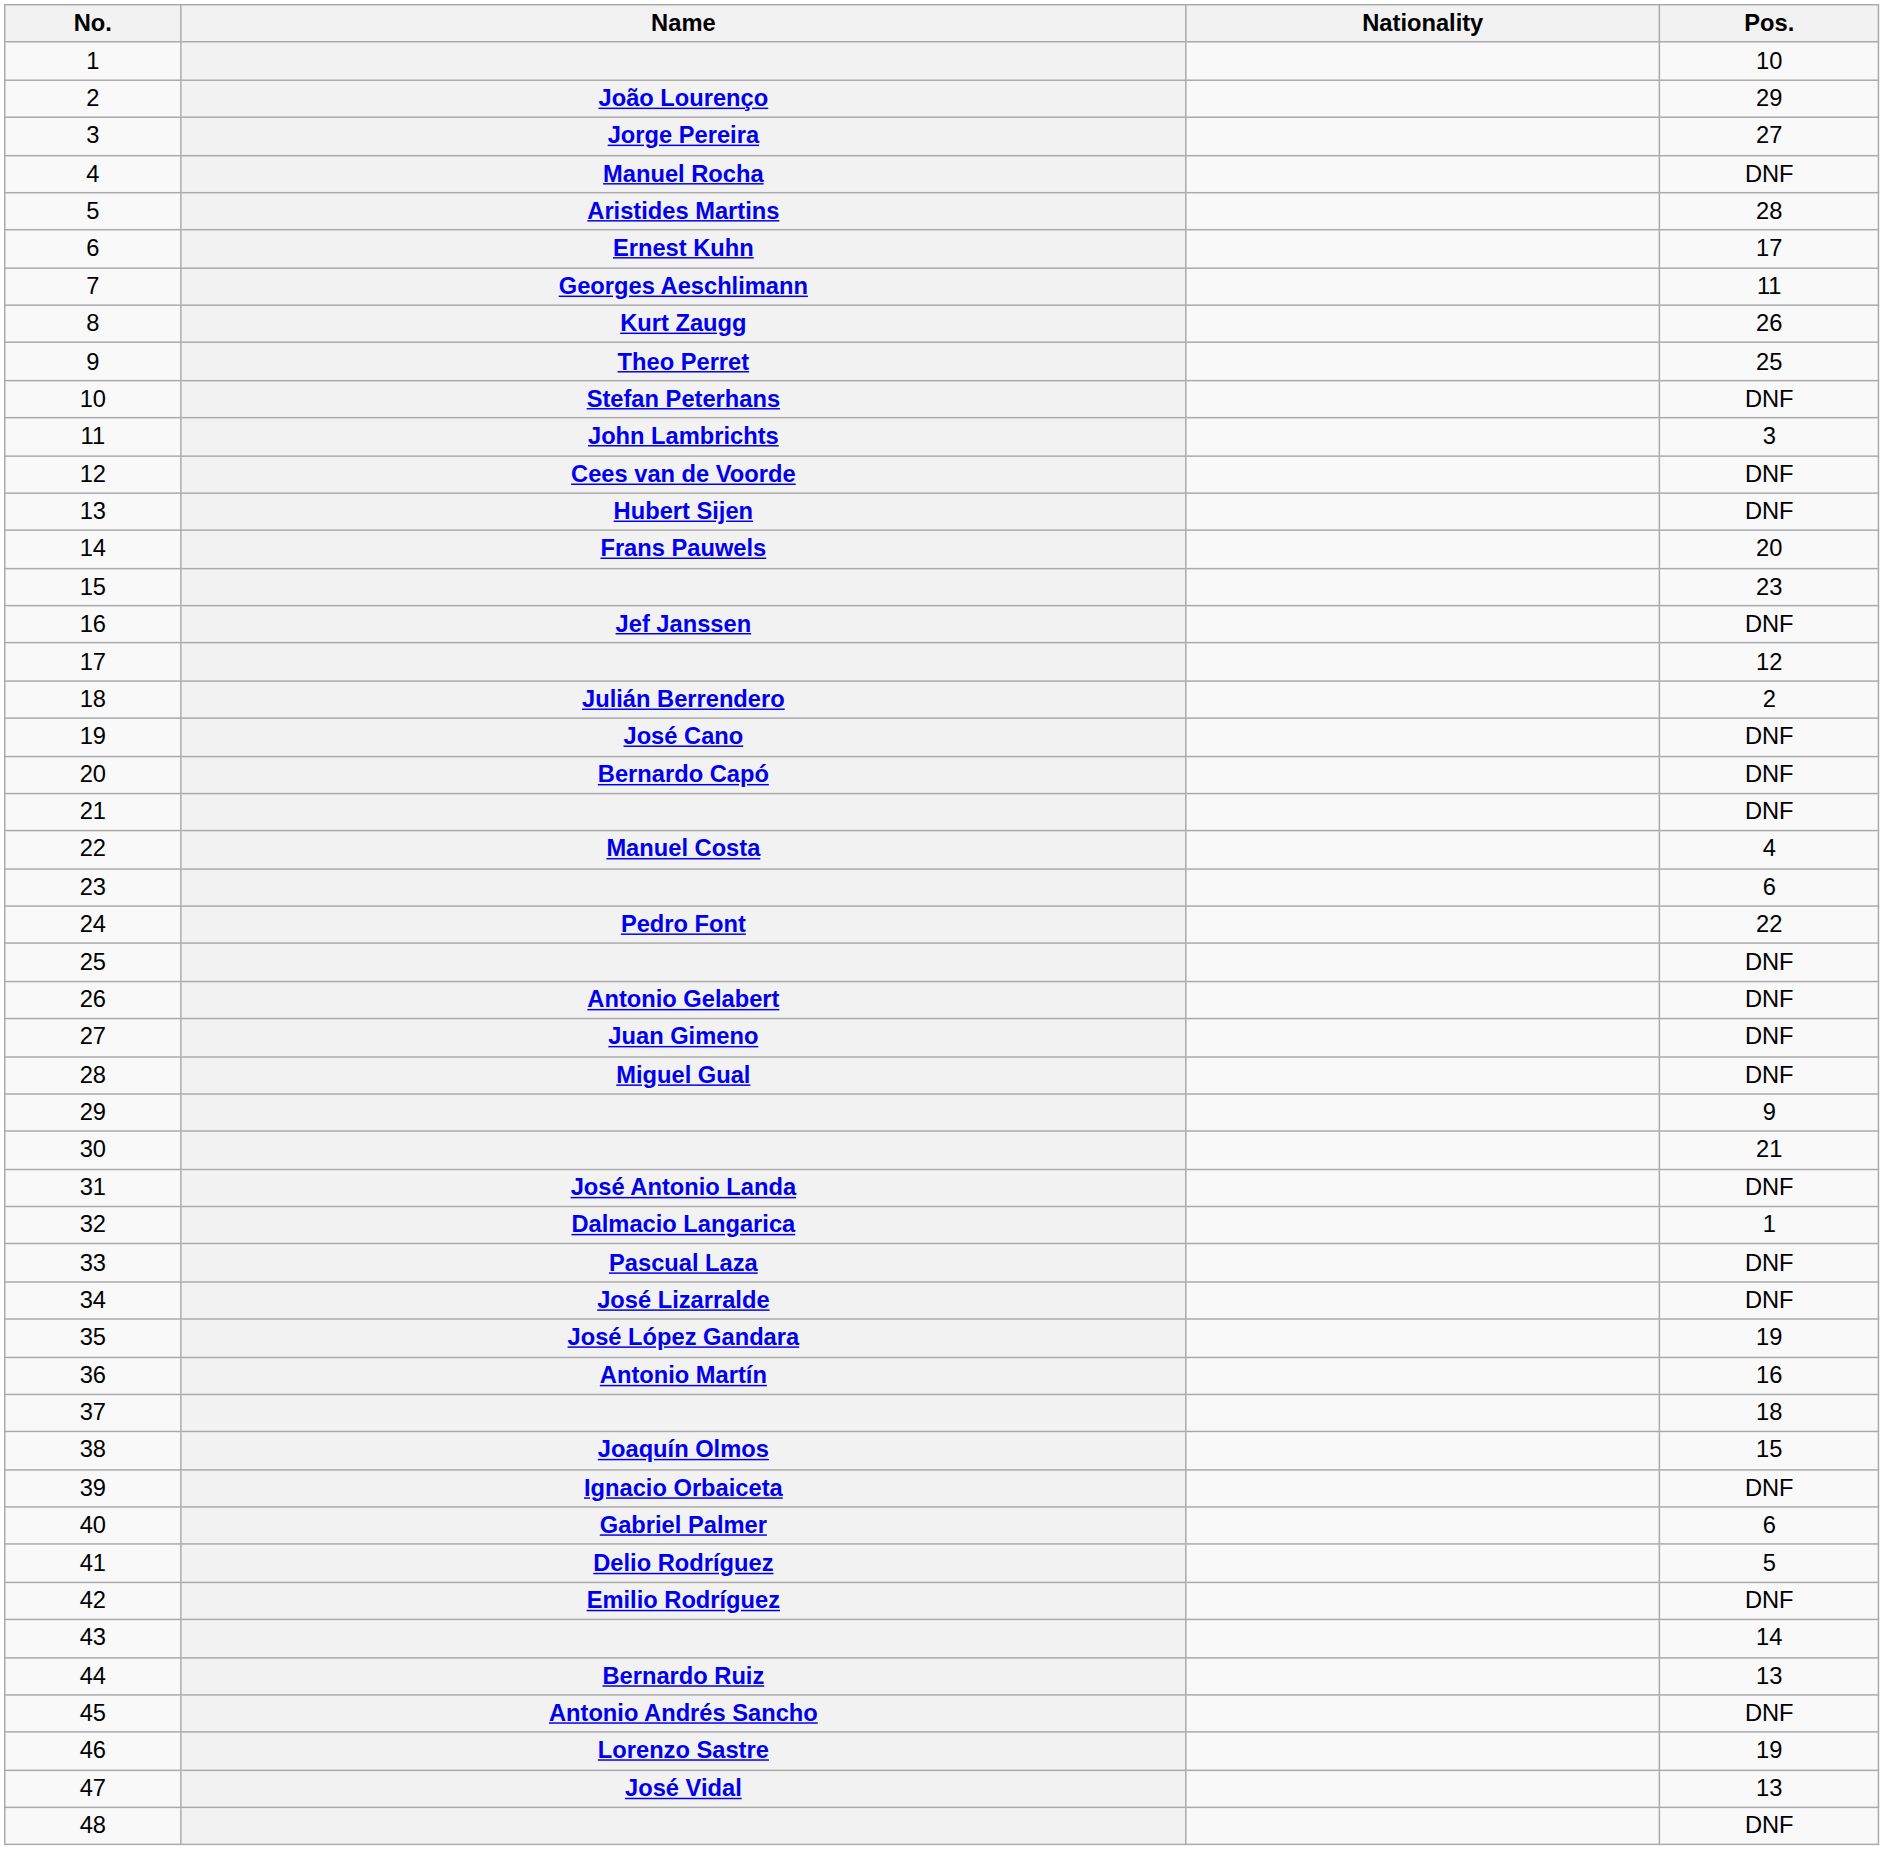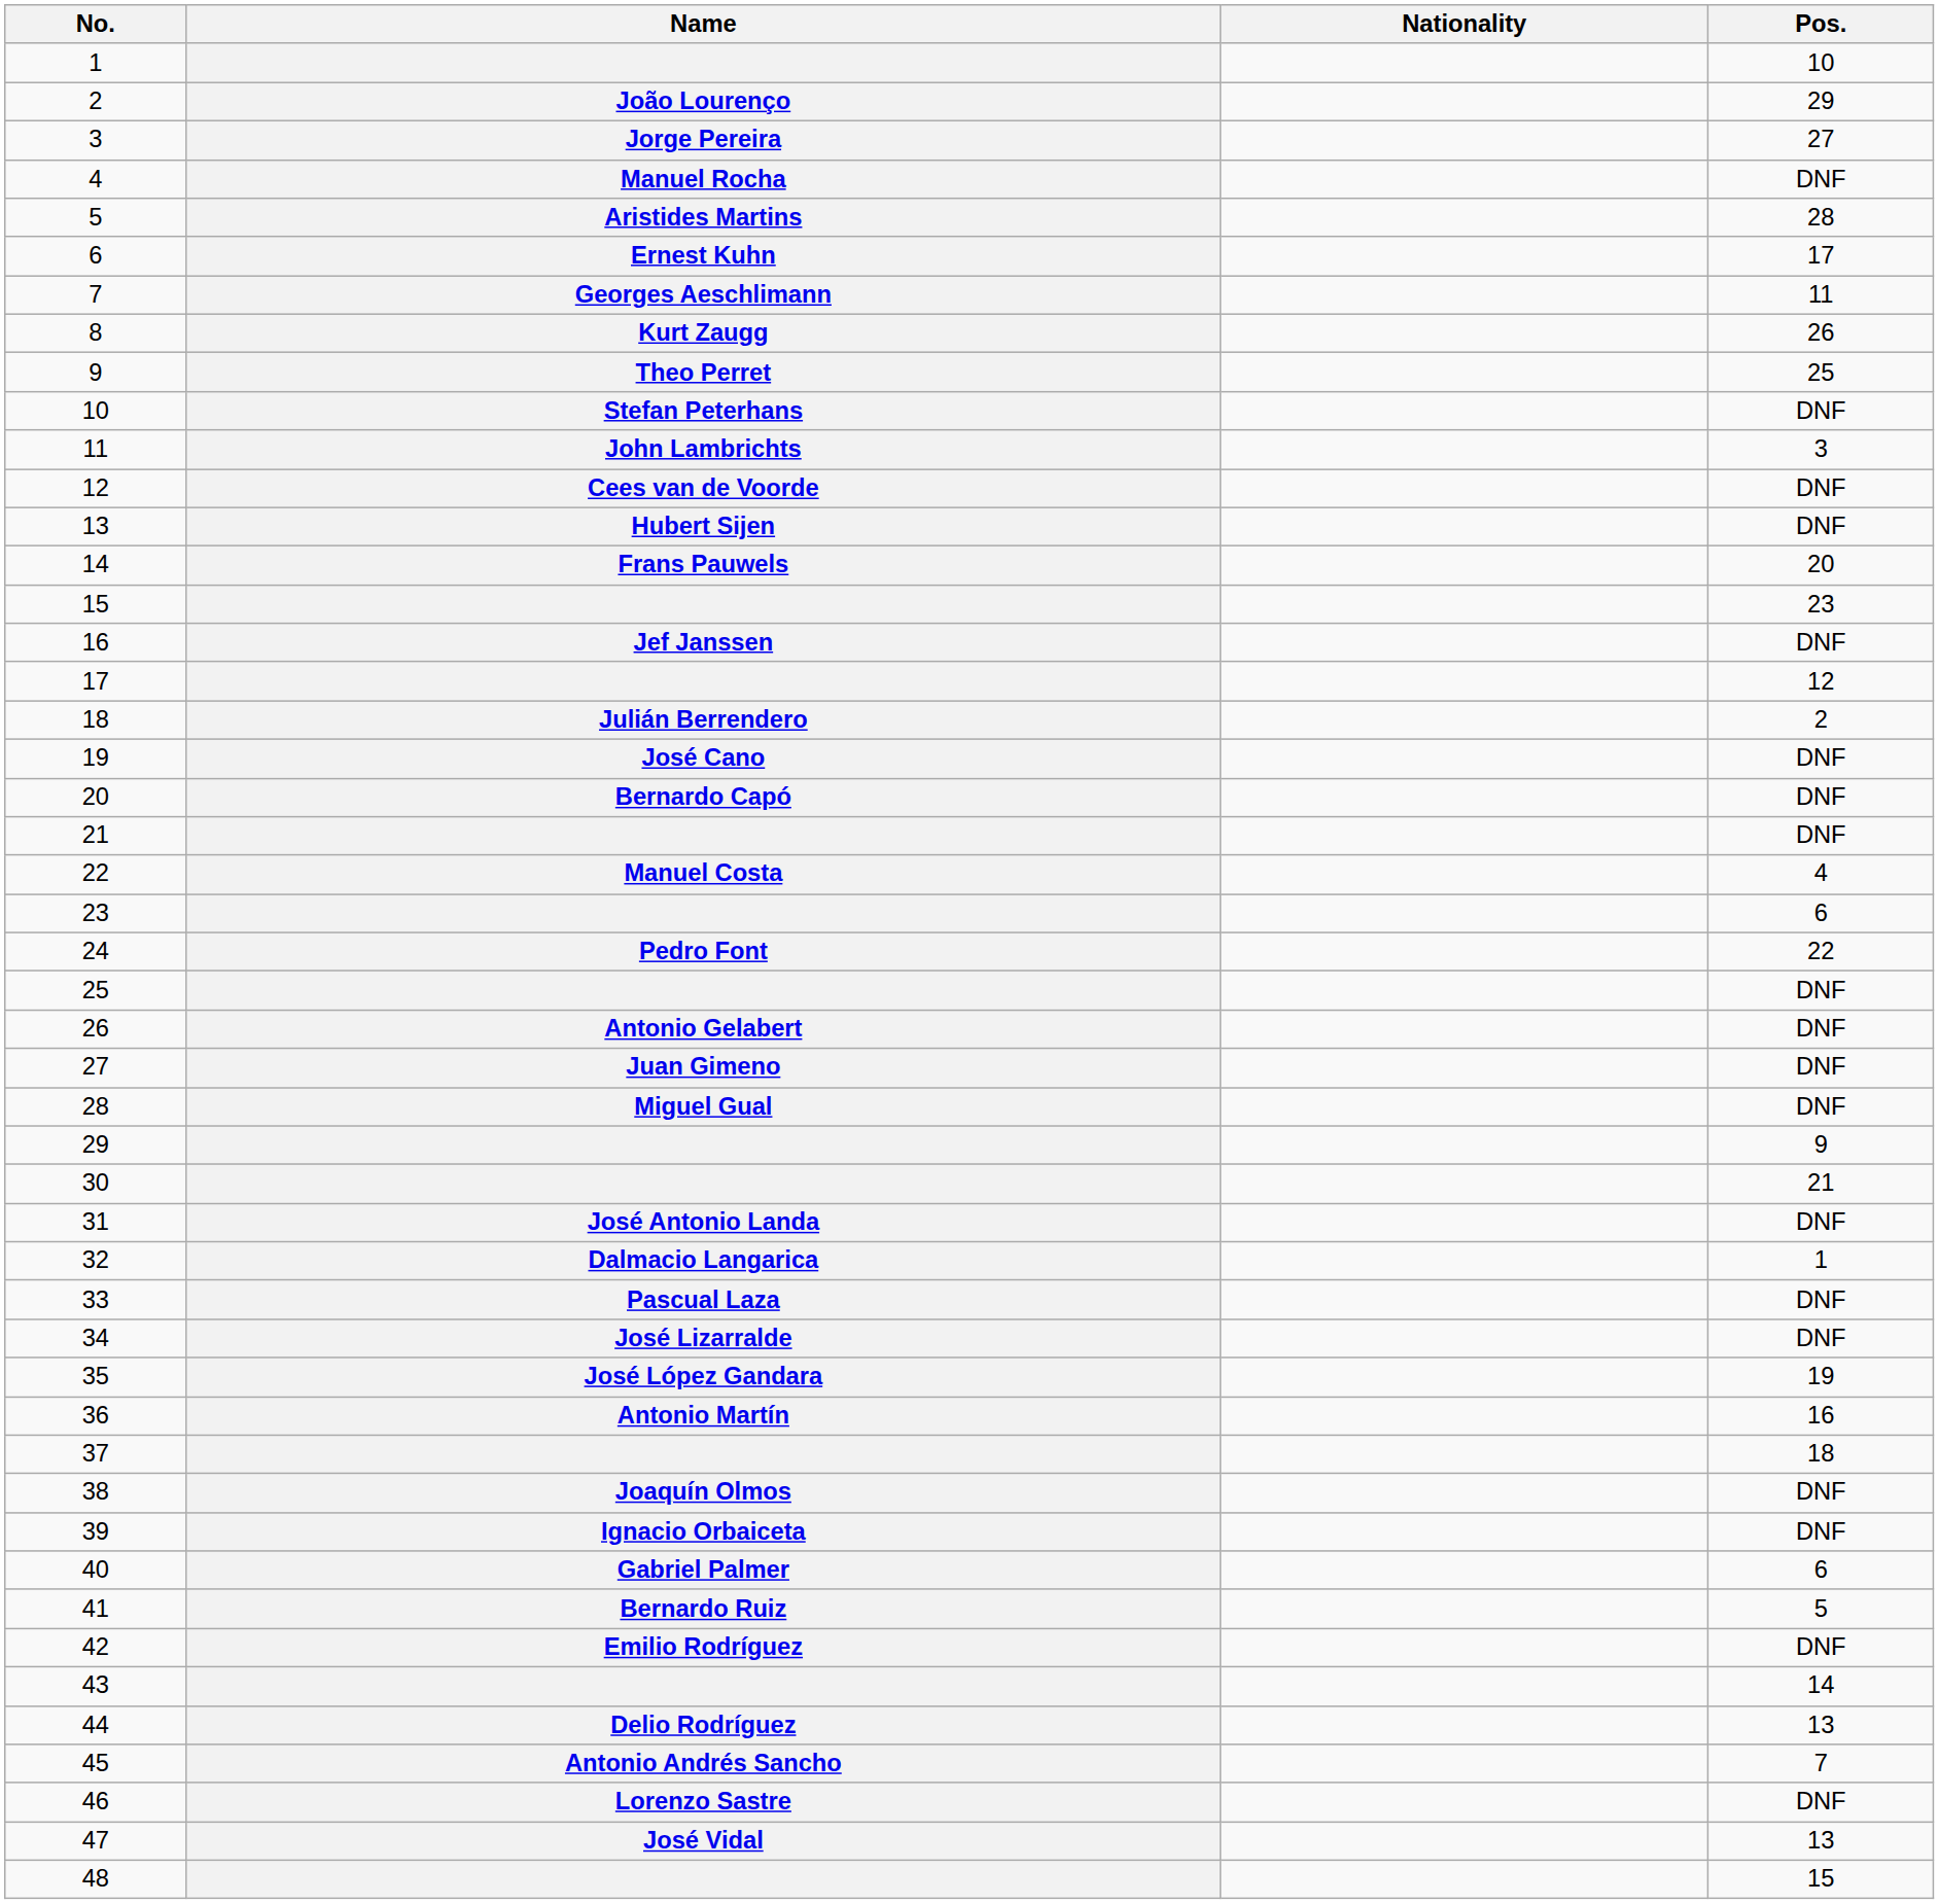 <table class="wikitable plainrowheaders sortable" style="width:80%">
 <tr>
 <th scope="col">No.</th>
 <th scope="col">Name</th>
 <th scope="col">Nationality</th>
 <th scope="col" data-sort-type="number">Pos.</th>
 </tr>
 <tr>
 <td style="text-align:center;">1</td>
 <th scope="row"></th>
 <td></td>
 <td style="text-align:center;">10</td>
 </tr>
 <tr>
 <td style="text-align:center;">2</td>
 <th scope="row"><a href='#'>João Lourenço</a></th>
 <td></td>
 <td style="text-align:center;">29</td>
 </tr>
 <tr>
 <td style="text-align:center;">3</td>
 <th scope="row"><a href='#'>Jorge Pereira</a></th>
 <td></td>
 <td style="text-align:center;">27</td>
 </tr>
 <tr>
 <td style="text-align:center;">4</td>
 <th scope="row"><a href='#'>Manuel Rocha</a></th>
 <td></td>
 <td style="text-align:center;" data-sort-value="30">DNF</td>
 </tr>
 <tr>
 <td style="text-align:center;">5</td>
 <th scope="row"><a href='#'>Aristides Martins</a></th>
 <td></td>
 <td style="text-align:center;">28</td>
 </tr>
 <tr>
 <td style="text-align:center;">6</td>
 <th scope="row"><a href='#'>Ernest Kuhn</a></th>
 <td></td>
 <td style="text-align:center;">17</td>
 </tr>
 <tr>
 <td style="text-align:center;">7</td>
 <th scope="row"><a href='#'>Georges Aeschlimann</a></th>
 <td></td>
 <td style="text-align:center;">11</td>
 </tr>
 <tr>
 <td style="text-align:center;">8</td>
 <th scope="row"><a href='#'>Kurt Zaugg</a></th>
 <td></td>
 <td style="text-align:center;">26</td>
 </tr>
 <tr>
 <td style="text-align:center;">9</td>
 <th scope="row"><a href='#'>Theo Perret</a></th>
 <td></td>
 <td style="text-align:center;">25</td>
 </tr>
 <tr>
 <td style="text-align:center;">10</td>
 <th scope="row"><a href='#'>Stefan Peterhans</a></th>
 <td></td>
 <td style="text-align:center;" data-sort-value="30">DNF</td>
 </tr>
 <tr>
 <td style="text-align:center;">11</td>
 <th scope="row"><a href='#'>John Lambrichts</a></th>
 <td></td>
 <td style="text-align:center;">3</td>
 </tr>
 <tr>
 <td style="text-align:center;">12</td>
 <th scope="row"><a href='#'>Cees van de Voorde</a></th>
 <td></td>
 <td style="text-align:center;" data-sort-value="30">DNF</td>
 </tr>
 <tr>
 <td style="text-align:center;">13</td>
 <th scope="row"><a href='#'>Hubert Sijen</a></th>
 <td></td>
 <td style="text-align:center;" data-sort-value="30">DNF</td>
 </tr>
 <tr>
 <td style="text-align:center;">14</td>
 <th scope="row"><a href='#'>Frans Pauwels</a></th>
 <td></td>
 <td style="text-align:center;">20</td>
 </tr>
 <tr>
 <td style="text-align:center;">15</td>
 <th scope="row"></th>
 <td></td>
 <td style="text-align:center;">23</td>
 </tr>
 <tr>
 <td style="text-align:center;">16</td>
 <th scope="row"><a href='#'>Jef Janssen</a></th>
 <td></td>
 <td style="text-align:center;" data-sort-value="30">DNF</td>
 </tr>
 <tr>
 <td style="text-align:center;">17</td>
 <th scope="row"></th>
 <td></td>
 <td style="text-align:center;">12</td>
 </tr>
 <tr>
 <td style="text-align:center;">18</td>
 <th scope="row"><a href='#'>Julián Berrendero</a></th>
 <td></td>
 <td style="text-align:center;">2</td>
 </tr>
 <tr>
 <td style="text-align:center;">19</td>
 <th scope="row"><a href='#'>José Cano</a></th>
 <td></td>
 <td style="text-align:center;" data-sort-value="30">DNF</td>
 </tr>
 <tr>
 <td style="text-align:center;">20</td>
 <th scope="row"><a href='#'>Bernardo Capó</a></th>
 <td></td>
 <td style="text-align:center;" data-sort-value="30">DNF</td>
 </tr>
 <tr>
 <td style="text-align:center;">21</td>
 <th scope="row"></th>
 <td></td>
 <td style="text-align:center;" data-sort-value="30">DNF</td>
 </tr>
 <tr>
 <td style="text-align:center;">22</td>
 <th scope="row"><a href='#'>Manuel Costa</a></th>
 <td></td>
 <td style="text-align:center;">4</td>
 </tr>
 <tr>
 <td style="text-align:center;">23</td>
 <th scope="row"></th>
 <td></td>
 <td style="text-align:center;">6</td>
 </tr>
 <tr>
 <td style="text-align:center;">24</td>
 <th scope="row"><a href='#'>Pedro Font</a></th>
 <td></td>
 <td style="text-align:center;">22</td>
 </tr>
 <tr>
 <td style="text-align:center;">25</td>
 <th scope="row"></th>
 <td></td>
 <td style="text-align:center;" data-sort-value="30">DNF</td>
 </tr>
 <tr>
 <td style="text-align:center;">26</td>
 <th scope="row"><a href='#'>Antonio Gelabert</a></th>
 <td></td>
 <td style="text-align:center;" data-sort-value="30">DNF</td>
 </tr>
 <tr>
 <td style="text-align:center;">27</td>
 <th scope="row"><a href='#'>Juan Gimeno</a></th>
 <td></td>
 <td style="text-align:center;" data-sort-value="30">DNF</td>
 </tr>
 <tr>
 <td style="text-align:center;">28</td>
 <th scope="row"><a href='#'>Miguel Gual</a></th>
 <td></td>
 <td style="text-align:center;" data-sort-value="30">DNF</td>
 </tr>
 <tr>
 <td style="text-align:center;">29</td>
 <th scope="row"></th>
 <td></td>
 <td style="text-align:center;">9</td>
 </tr>
 <tr>
 <td style="text-align:center;">30</td>
 <th scope="row"></th>
 <td></td>
 <td style="text-align:center;">21</td>
 </tr>
 <tr>
 <td style="text-align:center;">31</td>
 <th scope="row"><a href='#'>José Antonio Landa</a></th>
 <td></td>
 <td style="text-align:center;" data-sort-value="30">DNF</td>
 </tr>
 <tr>
 <td style="text-align:center;">32</td>
 <th scope="row"><a href='#'>Dalmacio Langarica</a></th>
 <td></td>
 <td style="text-align:center;">1</td>
 </tr>
 <tr>
 <td style="text-align:center;">33</td>
 <th scope="row"><a href='#'>Pascual Laza</a></th>
 <td></td>
 <td style="text-align:center;" data-sort-value="30">DNF</td>
 </tr>
 <tr>
 <td style="text-align:center;">34</td>
 <th scope="row"><a href='#'>José Lizarralde</a></th>
 <td></td>
 <td style="text-align:center;" data-sort-value="30">DNF</td>
 </tr>
 <tr>
 <td style="text-align:center;">35</td>
 <th scope="row"><a href='#'>José López Gandara</a></th>
 <td></td>
 <td style="text-align:center;">19</td>
 </tr>
 <tr>
 <td style="text-align:center;">36</td>
 <th scope="row"><a href='#'>Antonio Martín</a></th>
 <td></td>
 <td style="text-align:center;">16</td>
 </tr>
 <tr>
 <td style="text-align:center;">37</td>
 <th scope="row"></th>
 <td></td>
 <td style="text-align:center;">18</td>
 </tr>
 <tr>
 <td style="text-align:center;">38</td>
 <th scope="row"><a href='#'>Joaquín Olmos</a></th>
 <td></td>
-<td style="text-align:center;">15</td>
+<td style="text-align:center;" data-sort-value="30">DNF</td>
 </tr>
 <tr>
 <td style="text-align:center;">39</td>
 <th scope="row"><a href='#'>Ignacio Orbaiceta</a></th>
 <td></td>
 <td style="text-align:center;" data-sort-value="30">DNF</td>
 </tr>
 <tr>
 <td style="text-align:center;">40</td>
 <th scope="row"><a href='#'>Gabriel Palmer</a></th>
 <td></td>
 <td style="text-align:center;">6</td>
 </tr>
 <tr>
 <td style="text-align:center;">41</td>
-<th scope="row"><a href='#'>Delio Rodríguez</a></th>
+<th scope="row"><a href='#'>Bernardo Ruiz</a></th>
 <td></td>
 <td style="text-align:center;">5</td>
 </tr>
 <tr>
 <td style="text-align:center;">42</td>
 <th scope="row"><a href='#'>Emilio Rodríguez</a></th>
 <td></td>
 <td style="text-align:center;" data-sort-value="30">DNF</td>
 </tr>
 <tr>
 <td style="text-align:center;">43</td>
 <th scope="row"></th>
 <td></td>
 <td style="text-align:center;">14</td>
 </tr>
 <tr>
 <td style="text-align:center;">44</td>
-<th scope="row"><a href='#'>Bernardo Ruiz</a></th>
+<th scope="row"><a href='#'>Delio Rodríguez</a></th>
 <td></td>
 <td style="text-align:center;">13</td>
 </tr>
 <tr>
 <td style="text-align:center;">45</td>
 <th scope="row"><a href='#'>Antonio Andrés Sancho</a></th>
 <td></td>
-<td style="text-align:center;" data-sort-value="30">DNF</td>
+<td style="text-align:center;">7</td>
 </tr>
 <tr>
 <td style="text-align:center;">46</td>
 <th scope="row"><a href='#'>Lorenzo Sastre</a></th>
 <td></td>
-<td style="text-align:center;">19</td>
+<td style="text-align:center;" data-sort-value="30">DNF</td>
 </tr>
 <tr>
 <td style="text-align:center;">47</td>
 <th scope="row"><a href='#'>José Vidal</a></th>
 <td></td>
 <td style="text-align:center;">13</td>
 </tr>
 <tr>
 <td style="text-align:center;">48</td>
 <th scope="row"></th>
 <td></td>
-<td style="text-align:center;" data-sort-value="30">DNF</td>
+<td style="text-align:center;">15</td>
 </tr>
 </table>
